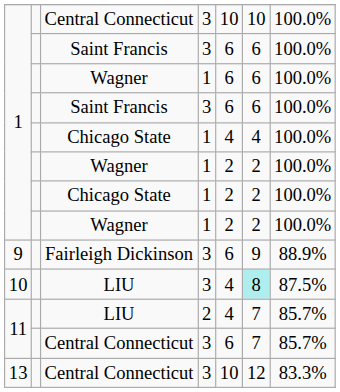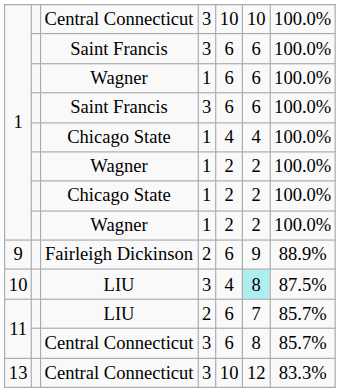 <table class="wikitable sortable" style="text-align:center">
 <tr>
 </tr>
 <tr>
 <td rowspan="8">1</td>
 <td></td>
 <td>Central Connecticut</td>
 <td>3</td>
 <td>10</td>
 <td>10</td>
 <td>100.0%</td>
 </tr>
 <tr>
 <td></td>
 <td>Saint Francis</td>
 <td>3</td>
 <td>6</td>
 <td>6</td>
 <td>100.0%</td>
 </tr>
 <tr>
 <td></td>
 <td>Wagner</td>
 <td>1</td>
 <td>6</td>
 <td>6</td>
 <td>100.0%</td>
 </tr>
 <tr>
 <td></td>
 <td>Saint Francis</td>
 <td>3</td>
 <td>6</td>
 <td>6</td>
 <td>100.0%</td>
 </tr>
 <tr>
 <td></td>
 <td>Chicago State</td>
 <td>1</td>
 <td>4</td>
 <td>4</td>
 <td>100.0%</td>
 </tr>
 <tr>
 <td></td>
 <td>Wagner</td>
 <td>1</td>
 <td>2</td>
 <td>2</td>
 <td>100.0%</td>
 </tr>
 <tr>
 <td></td>
 <td>Chicago State</td>
 <td>1</td>
 <td>2</td>
 <td>2</td>
 <td>100.0%</td>
 </tr>
 <tr>
 <td></td>
 <td>Wagner</td>
 <td>1</td>
 <td>2</td>
 <td>2</td>
 <td>100.0%</td>
 </tr>
 <tr>
 <td>9</td>
 <td></td>
 <td>Fairleigh Dickinson</td>
-<td>3</td>
+<td>2</td>
 <td>6</td>
 <td>9</td>
 <td>88.9%</td>
 </tr>
 <tr>
 <td>10</td>
 <td></td>
 <td>LIU</td>
 <td>3</td>
 <td>4</td>
 <td style="background: paleturquoise;">8</td>
 <td>87.5%</td>
 </tr>
 <tr>
 <td rowspan="2">11</td>
 <td></td>
 <td>LIU</td>
 <td>2</td>
-<td>4</td>
+<td>6</td>
 <td>7</td>
 <td>85.7%</td>
 </tr>
 <tr>
 <td></td>
 <td>Central Connecticut</td>
 <td>3</td>
 <td>6</td>
-<td>7</td>
+<td>8</td>
 <td>85.7%</td>
 </tr>
 <tr>
 <td>13</td>
 <td></td>
 <td>Central Connecticut</td>
 <td>3</td>
 <td>10</td>
 <td>12</td>
 <td>83.3%</td>
 </tr>
 </table>
